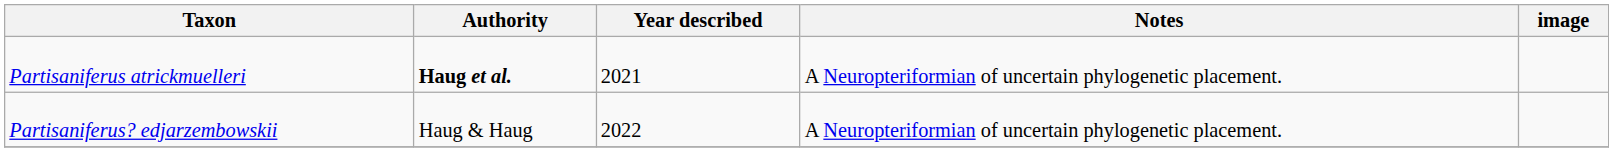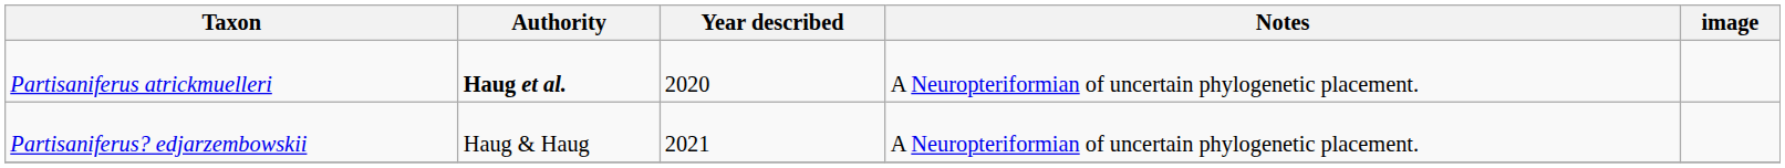 <table class="wikitable sortable" align="center" width="100%">
 <tr>
 <th>Taxon</th>
 <th>Authority</th>
 <th>Year described</th>
 <th>Notes</th>
 <th>image</th>
 </tr>
 <tr>
 <td><br><em><a href='#'>Partisaniferus atrickmuelleri</a></em></td>
 <td><strong><br>Haug <em>et al.</em></strong></td>
-<td><br>2021</td>
+<td><br>2020</td>
 <td><br>A <a href='#'>Neuropteriformian</a> of uncertain phylogenetic placement.</td>
 <td></td>
 </tr>
 <tr>
 <td><br><em><a href='#'>Partisaniferus? edjarzembowskii</a></em></td>
 <td><br>Haug & Haug</td>
-<td><br>2022</td>
+<td><br>2021</td>
 <td><br>A <a href='#'>Neuropteriformian</a> of uncertain phylogenetic placement.</td>
 <td></td>
 </tr>
 <tr>
 </tr>
 </table>
